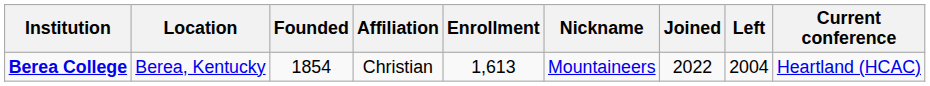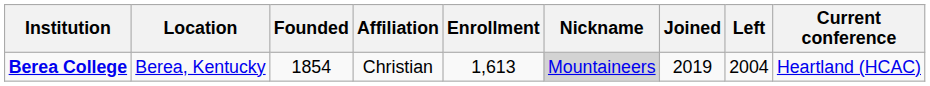 <table class="wikitable sortable" style="text-align:center;">
 <tr>
 <th>Institution</th>
 <th>Location</th>
 <th>Founded</th>
 <th>Affiliation</th>
 <th>Enrollment</th>
 <th>Nickname</th>
 <th>Joined</th>
 <th>Left</th>
 <th>Current<br>conference</th>
 </tr>
 <tr>
 <td><strong><a href='#'>Berea College</a></strong></td>
 <td><a href='#'>Berea, Kentucky</a></td>
 <td>1854</td>
 <td>Christian<br></td>
 <td>1,613</td>
-<td><a href='#'>Mountaineers</a></td>
-<td>2022</td>
+<td style="background: lightgrey;"><a href='#'>Mountaineers</a></td>
+<td>2019</td>
 <td>2004</td>
 <td><a href='#'>Heartland (HCAC)</a></td>
 </tr>
 </table>
